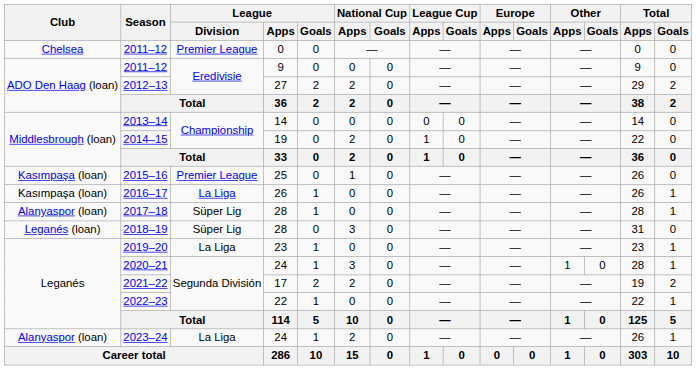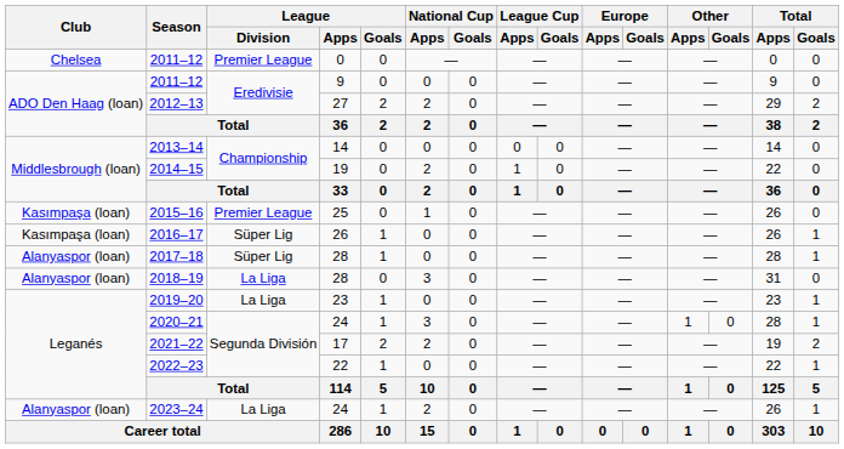 <table class="wikitable" style="text-align: center">
 <tr>
 <th rowspan="2">Club</th>
 <th rowspan="2">Season</th>
 <th colspan="3">League</th>
 <th colspan="2">National Cup</th>
 <th colspan="2">League Cup</th>
 <th colspan="2">Europe</th>
 <th colspan="2">Other</th>
 <th colspan="2">Total</th>
 </tr>
 <tr>
 <th>Division</th>
 <th>Apps</th>
 <th>Goals</th>
 <th>Apps</th>
 <th>Goals</th>
 <th>Apps</th>
 <th>Goals</th>
 <th>Apps</th>
 <th>Goals</th>
 <th>Apps</th>
 <th>Goals</th>
 <th>Apps</th>
 <th>Goals</th>
 </tr>
 <tr>
 <td><a href='#'>Chelsea</a></td>
 <td><a href='#'>2011–12</a></td>
 <td><a href='#'>Premier League</a></td>
 <td>0</td>
 <td>0</td>
 <td colspan="2">—</td>
 <td colspan="2">—</td>
 <td colspan="2">—</td>
 <td colspan="2">—</td>
 <td>0</td>
 <td>0</td>
 </tr>
 <tr>
 <td rowspan="3"><a href='#'>ADO Den Haag</a> (loan)</td>
 <td><a href='#'>2011–12</a></td>
 <td rowspan="2"><a href='#'>Eredivisie</a></td>
 <td>9</td>
 <td>0</td>
 <td>0</td>
 <td>0</td>
 <td colspan="2">—</td>
 <td colspan="2">—</td>
 <td colspan="2">—</td>
 <td>9</td>
 <td>0</td>
 </tr>
 <tr>
 <td><a href='#'>2012–13</a></td>
 <td>27</td>
 <td>2</td>
 <td>2</td>
 <td>0</td>
 <td colspan="2">—</td>
 <td colspan="2">—</td>
 <td colspan="2">—</td>
 <td>29</td>
 <td>2</td>
 </tr>
 <tr>
 <th colspan="2">Total</th>
 <th>36</th>
 <th>2</th>
 <th>2</th>
 <th>0</th>
 <th colspan="2">—</th>
 <th colspan="2">—</th>
 <th colspan="2">—</th>
 <th>38</th>
 <th>2</th>
 </tr>
 <tr>
 <td rowspan="3"><a href='#'>Middlesbrough</a> (loan)</td>
 <td><a href='#'>2013–14</a></td>
 <td rowspan="2"><a href='#'>Championship</a></td>
 <td>14</td>
 <td>0</td>
 <td>0</td>
 <td>0</td>
 <td>0</td>
 <td>0</td>
 <td colspan="2">—</td>
 <td colspan="2">—</td>
 <td>14</td>
 <td>0</td>
 </tr>
 <tr>
 <td><a href='#'>2014–15</a></td>
 <td>19</td>
 <td>0</td>
 <td>2</td>
 <td>0</td>
 <td>1</td>
 <td>0</td>
 <td colspan="2">—</td>
 <td colspan="2">—</td>
 <td>22</td>
 <td>0</td>
 </tr>
 <tr>
 <th colspan="2">Total</th>
 <th>33</th>
 <th>0</th>
 <th>2</th>
 <th>0</th>
 <th>1</th>
 <th>0</th>
 <th colspan="2">—</th>
 <th colspan="2">—</th>
 <th>36</th>
 <th>0</th>
 </tr>
 <tr>
 <td><a href='#'>Kasımpaşa</a> (loan)</td>
 <td><a href='#'>2015–16</a></td>
 <td><a href='#'>Premier League</a></td>
 <td>25</td>
 <td>0</td>
 <td>1</td>
 <td>0</td>
 <td colspan="2">—</td>
 <td colspan="2">—</td>
 <td colspan="2">—</td>
 <td>26</td>
 <td>0</td>
 </tr>
 <tr>
 <td>Kasımpaşa (loan)</td>
 <td><a href='#'>2016–17</a></td>
-<td><a href='#'>La Liga</a></td>
+<td>Süper Lig</td>
 <td>26</td>
 <td>1</td>
 <td>0</td>
 <td>0</td>
 <td colspan="2">—</td>
 <td colspan="2">—</td>
 <td colspan="2">—</td>
 <td>26</td>
 <td>1</td>
 </tr>
 <tr>
 <td><a href='#'>Alanyaspor</a> (loan)</td>
 <td><a href='#'>2017–18</a></td>
 <td>Süper Lig</td>
 <td>28</td>
 <td>1</td>
 <td>0</td>
 <td>0</td>
 <td colspan="2">—</td>
 <td colspan="2">—</td>
 <td colspan="2">—</td>
 <td>28</td>
 <td>1</td>
 </tr>
 <tr>
-<td><a href='#'>Leganés</a> (loan)</td>
+<td><a href='#'>Alanyaspor</a> (loan)</td>
 <td><a href='#'>2018–19</a></td>
-<td>Süper Lig</td>
+<td><a href='#'>La Liga</a></td>
 <td>28</td>
 <td>0</td>
 <td>3</td>
 <td>0</td>
 <td colspan="2">—</td>
 <td colspan="2">—</td>
 <td colspan="2">—</td>
 <td>31</td>
 <td>0</td>
 </tr>
 <tr>
 <td rowspan="5">Leganés</td>
 <td><a href='#'>2019–20</a></td>
 <td>La Liga</td>
 <td>23</td>
 <td>1</td>
 <td>0</td>
 <td>0</td>
 <td colspan="2">—</td>
 <td colspan="2">—</td>
 <td colspan="2">—</td>
 <td>23</td>
 <td>1</td>
 </tr>
 <tr>
 <td><a href='#'>2020–21</a></td>
 <td rowspan="3">Segunda División</td>
 <td>24</td>
 <td>1</td>
 <td>3</td>
 <td>0</td>
 <td colspan="2">—</td>
 <td colspan="2">—</td>
 <td>1</td>
 <td>0</td>
 <td>28</td>
 <td>1</td>
 </tr>
 <tr>
 <td><a href='#'>2021–22</a></td>
 <td>17</td>
 <td>2</td>
 <td>2</td>
 <td>0</td>
 <td colspan="2">—</td>
 <td colspan="2">—</td>
 <td colspan="2">—</td>
 <td>19</td>
 <td>2</td>
 </tr>
 <tr>
 <td><a href='#'>2022–23</a></td>
 <td>22</td>
 <td>1</td>
 <td>0</td>
 <td>0</td>
 <td colspan="2">—</td>
 <td colspan="2">—</td>
 <td colspan="2">—</td>
 <td>22</td>
 <td>1</td>
 </tr>
 <tr>
 <th colspan="2">Total</th>
 <th>114</th>
 <th>5</th>
 <th>10</th>
 <th>0</th>
 <th colspan="2">—</th>
 <th colspan="2">—</th>
 <th>1</th>
 <th>0</th>
 <th>125</th>
 <th>5</th>
 </tr>
 <tr>
 <td><a href='#'>Alanyaspor</a> (loan)</td>
 <td><a href='#'>2023–24</a></td>
 <td>La Liga</td>
 <td>24</td>
 <td>1</td>
 <td>2</td>
 <td>0</td>
 <td colspan="2">—</td>
 <td colspan="2">—</td>
 <td colspan="2">—</td>
 <td>26</td>
 <td>1</td>
 </tr>
 <tr>
 <th colspan="3">Career total</th>
 <th>286</th>
 <th>10</th>
 <th>15</th>
 <th>0</th>
 <th>1</th>
 <th>0</th>
 <th>0</th>
 <th>0</th>
 <th>1</th>
 <th>0</th>
 <th>303</th>
 <th>10</th>
 </tr>
 </table>
